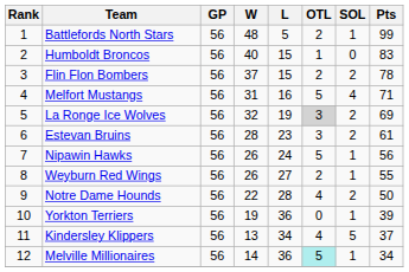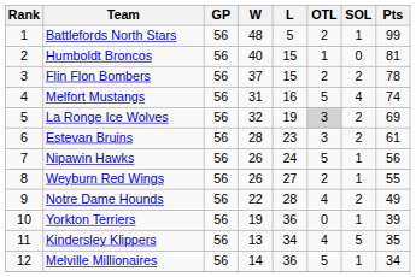 <table class="wikitable sortable" style="text-align:center">
 <tr>
 <th style=width:2.2em>Rank</th>
 <th style=width:12em>Team</th>
 <th style=width:2.2em><abbr>GP</abbr></th>
 <th style=width:2.2em><abbr>W</abbr></th>
 <th style=width:2.2em><abbr>L</abbr></th>
 <th style=width:2.2em><abbr>OTL</abbr></th>
 <th style=width:2.2em><abbr>SOL</abbr></th>
 <th style=width:2.2em><abbr>Pts</abbr></th>
 </tr>
 <tr>
 <td>1</td>
 <td align="left"><a href='#'>Battlefords North Stars</a></td>
 <td>56</td>
 <td>48</td>
 <td>5</td>
 <td>2</td>
 <td>1</td>
 <td>99</td>
 </tr>
 <tr>
 <td>2</td>
 <td align="left"><a href='#'>Humboldt Broncos</a></td>
 <td>56</td>
 <td>40</td>
 <td>15</td>
 <td>1</td>
 <td>0</td>
-<td>83</td>
+<td>81</td>
 </tr>
 <tr>
 <td>3</td>
 <td align="left"><a href='#'>Flin Flon Bombers</a></td>
 <td>56</td>
 <td>37</td>
 <td>15</td>
 <td>2</td>
 <td>2</td>
 <td>78</td>
 </tr>
 <tr>
 <td>4</td>
 <td align="left"><a href='#'>Melfort Mustangs</a></td>
 <td>56</td>
 <td>31</td>
 <td>16</td>
 <td>5</td>
 <td>4</td>
-<td>71</td>
+<td>74</td>
 </tr>
 <tr>
 <td>5</td>
 <td align="left"><a href='#'>La Ronge Ice Wolves</a></td>
 <td>56</td>
 <td>32</td>
 <td>19</td>
 <td style="background: lightgrey;">3</td>
 <td>2</td>
 <td>69</td>
 </tr>
 <tr>
 <td>6</td>
 <td align="left"><a href='#'>Estevan Bruins</a></td>
 <td>56</td>
 <td>28</td>
 <td>23</td>
 <td>3</td>
 <td>2</td>
 <td>61</td>
 </tr>
 <tr>
 <td>7</td>
 <td align="left"><a href='#'>Nipawin Hawks</a></td>
 <td>56</td>
 <td>26</td>
 <td>24</td>
 <td>5</td>
 <td>1</td>
 <td>56</td>
 </tr>
 <tr>
 <td>8</td>
 <td align="left"><a href='#'>Weyburn Red Wings</a></td>
 <td>56</td>
 <td>26</td>
 <td>27</td>
 <td>2</td>
 <td>1</td>
 <td>55</td>
 </tr>
 <tr>
 <td>9</td>
 <td align="left"><a href='#'>Notre Dame Hounds</a></td>
 <td>56</td>
 <td>22</td>
 <td>28</td>
 <td>4</td>
 <td>2</td>
-<td>50</td>
+<td>49</td>
 </tr>
 <tr>
 <td>10</td>
 <td align="left"><a href='#'>Yorkton Terriers</a></td>
 <td>56</td>
 <td>19</td>
 <td>36</td>
 <td>0</td>
 <td>1</td>
 <td>39</td>
 </tr>
 <tr>
 <td>11</td>
 <td align="left"><a href='#'>Kindersley Klippers</a></td>
 <td>56</td>
 <td>13</td>
 <td>34</td>
 <td>4</td>
 <td>5</td>
-<td>37</td>
+<td>35</td>
 </tr>
 <tr>
 <td>12</td>
 <td align="left"><a href='#'>Melville Millionaires</a></td>
 <td>56</td>
 <td>14</td>
 <td>36</td>
-<td style="background: paleturquoise;">5</td>
+<td>5</td>
 <td>1</td>
 <td>34</td>
 </tr>
 <tr>
 </tr>
 </table>
